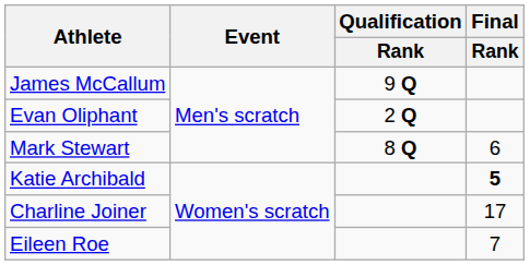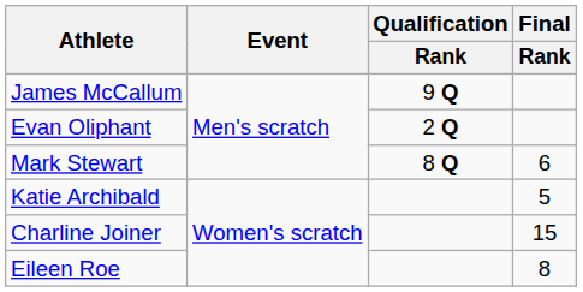 <table class=wikitable style="font-size:90%">
 <tr>
 <th rowspan=2>Athlete</th>
 <th rowspan=2>Event</th>
 <th>Qualification</th>
 <th>Final</th>
 </tr>
 <tr style="font-size:95%">
 <th>Rank</th>
 <th>Rank</th>
 </tr>
 <tr align=center>
 <td align=left><a href='#'>James McCallum</a></td>
 <td align=left rowspan=3><a href='#'>Men's scratch</a></td>
 <td>9 <strong>Q</strong></td>
 <td></td>
 </tr>
 <tr align=center>
 <td align=left><a href='#'>Evan Oliphant</a></td>
 <td>2 <strong>Q</strong></td>
 <td></td>
 </tr>
 <tr align=center>
 <td align=left><a href='#'>Mark Stewart</a></td>
 <td>8 <strong>Q</strong></td>
 <td>6</td>
 </tr>
 <tr align=center>
 <td align=left><a href='#'>Katie Archibald</a></td>
 <td align=left rowspan=3><a href='#'>Women's scratch</a></td>
 <td></td>
-<td><strong>5</strong></td>
+<td>5</td>
 </tr>
 <tr align=center>
 <td align=left><a href='#'>Charline Joiner</a></td>
 <td></td>
-<td>17</td>
+<td>15</td>
 </tr>
 <tr align=center>
 <td align=left><a href='#'>Eileen Roe</a></td>
 <td></td>
-<td>7</td>
+<td>8</td>
 </tr>
 </table>
